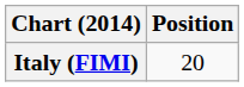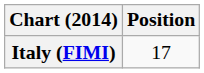 <table class="wikitable sortable plainrowheaders" style="text-align:center;">
 <tr>
 <th>Chart (2014)</th>
 <th>Position</th>
 </tr>
 <tr>
 <th scope="row">Italy (<a href='#'>FIMI</a>)</th>
-<td>20</td>
+<td>17</td>
 </tr>
 </table>
